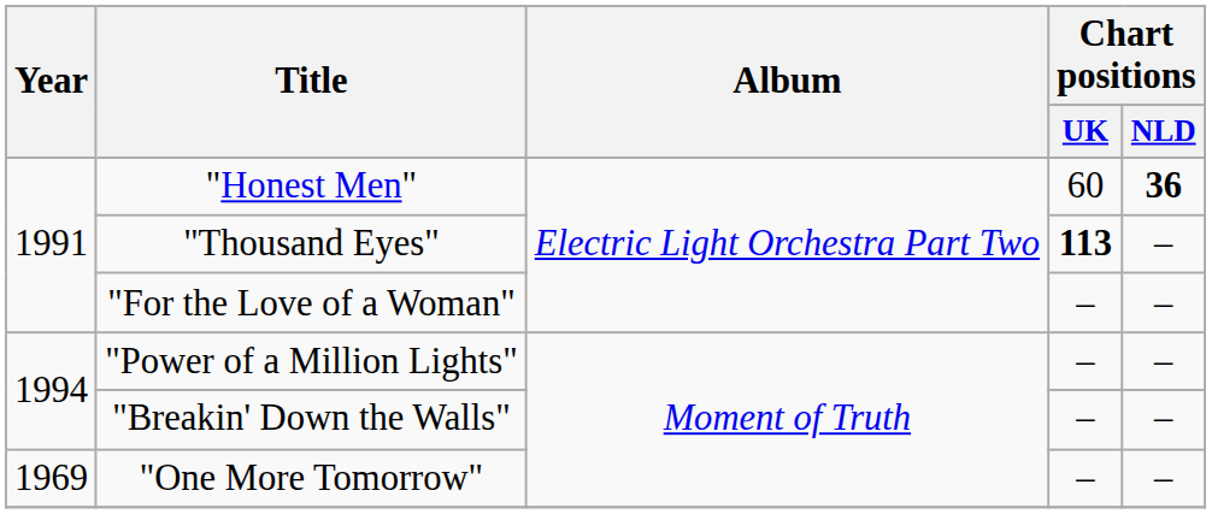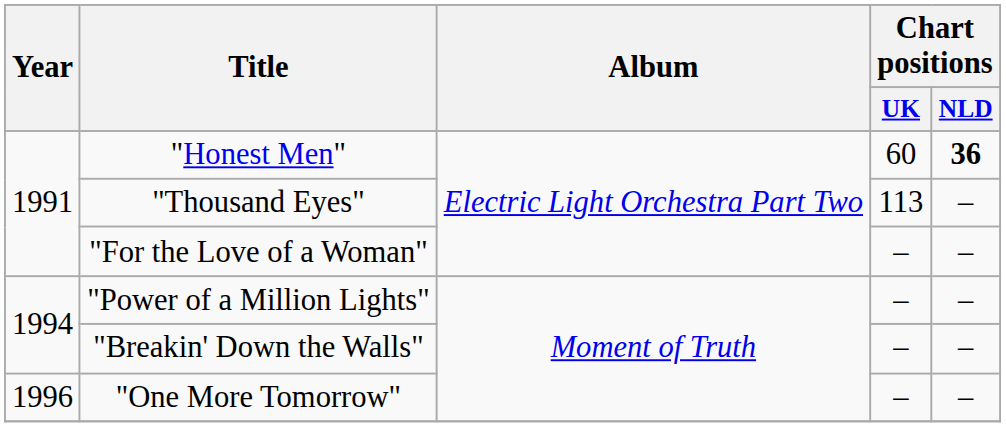 <table class="wikitable" style=text-align:center;>
 <tr>
 <th rowspan="2">Year</th>
 <th rowspan="2">Title</th>
 <th rowspan="2">Album</th>
 <th colspan="2">Chart positions</th>
 </tr>
 <tr style="font-size:smaller;">
 <th style="width:25px;"><a href='#'>UK</a><br></th>
 <th style="width:25px;"><a href='#'>NLD</a><br></th>
 </tr>
 <tr>
 <td rowspan="3">1991</td>
 <td>"<a href='#'>Honest Men</a>"</td>
 <td rowspan="3"><em><a href='#'>Electric Light Orchestra Part Two</a></em></td>
 <td>60</td>
 <td><strong>36</strong></td>
 </tr>
 <tr>
 <td>"Thousand Eyes"</td>
-<td><strong>113</strong></td>
+<td>113</td>
 <td>–</td>
 </tr>
 <tr>
 <td>"For the Love of a Woman"</td>
 <td>–</td>
 <td>–</td>
 </tr>
 <tr>
 <td rowspan="2">1994</td>
 <td>"Power of a Million Lights"</td>
 <td rowspan="3"><em><a href='#'>Moment of Truth</a></em></td>
 <td>–</td>
 <td>–</td>
 </tr>
 <tr>
 <td>"Breakin' Down the Walls"</td>
 <td>–</td>
 <td>–</td>
 </tr>
 <tr>
-<td rowspan="1">1969</td>
+<td rowspan="1">1996</td>
 <td>"One More Tomorrow"</td>
 <td>–</td>
 <td>–</td>
 </tr>
 <tr>
 </tr>
 </table>
